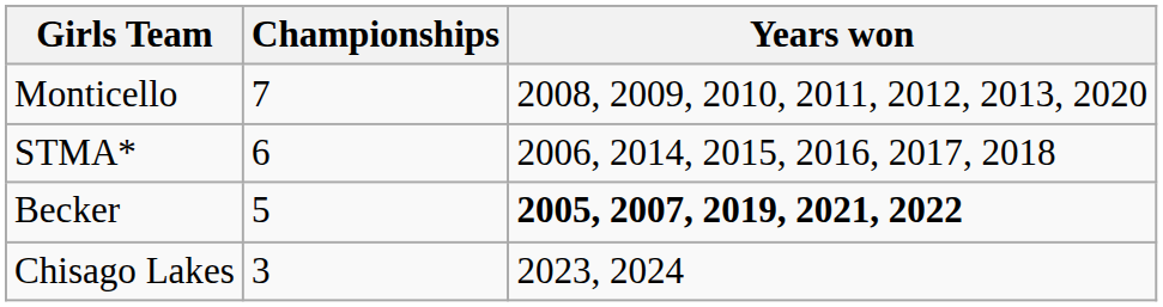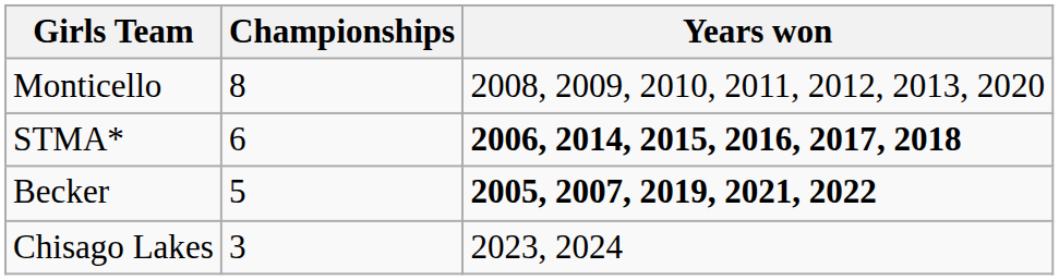 <table class="wikitable">
 <tr>
 <th>Girls Team</th>
 <th>Championships</th>
 <th>Years won</th>
 </tr>
 <tr>
 <td>Monticello</td>
-<td>7</td>
+<td>8</td>
 <td>2008, 2009, 2010, 2011, 2012, 2013, 2020</td>
 </tr>
 <tr>
 <td>STMA*</td>
 <td>6</td>
-<td>2006, 2014, 2015, 2016, 2017, 2018</td>
+<td><strong>2006, 2014, 2015, 2016, 2017, 2018</strong></td>
 </tr>
 <tr>
 <td>Becker</td>
 <td>5</td>
 <td><strong>2005, 2007, 2019, 2021, 2022</strong></td>
 </tr>
 <tr>
 <td>Chisago Lakes</td>
 <td>3</td>
 <td>2023, 2024</td>
 </tr>
 </table>
